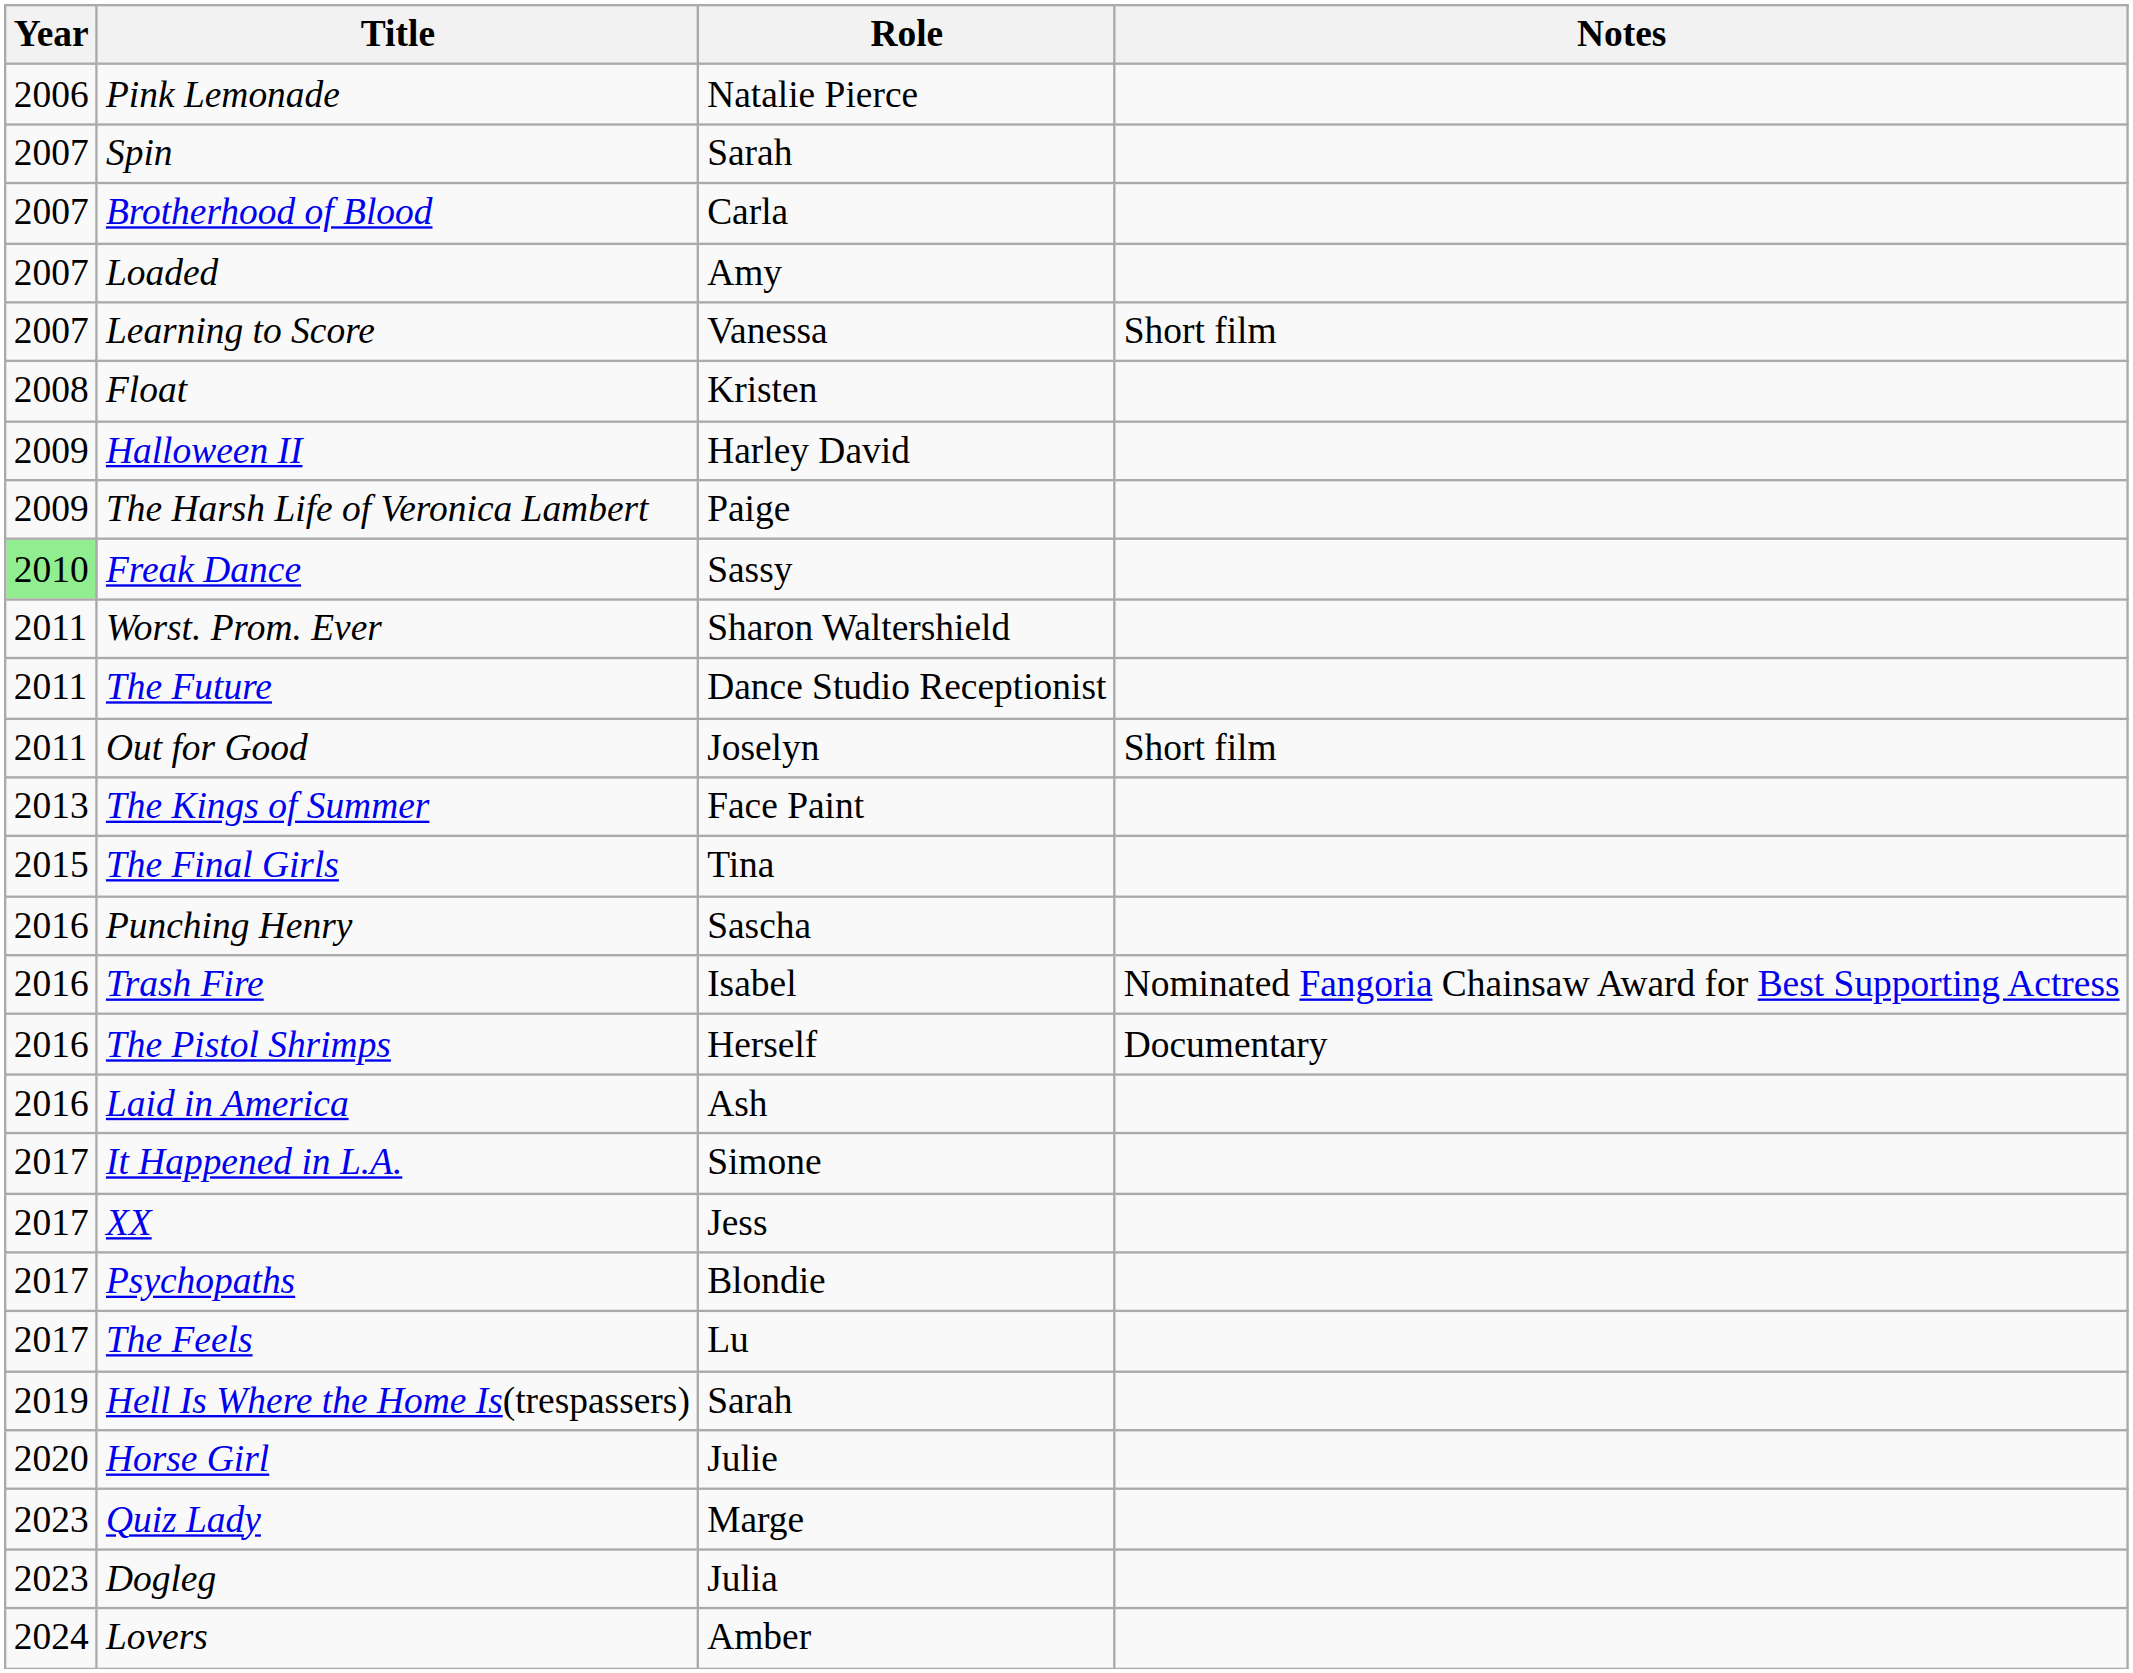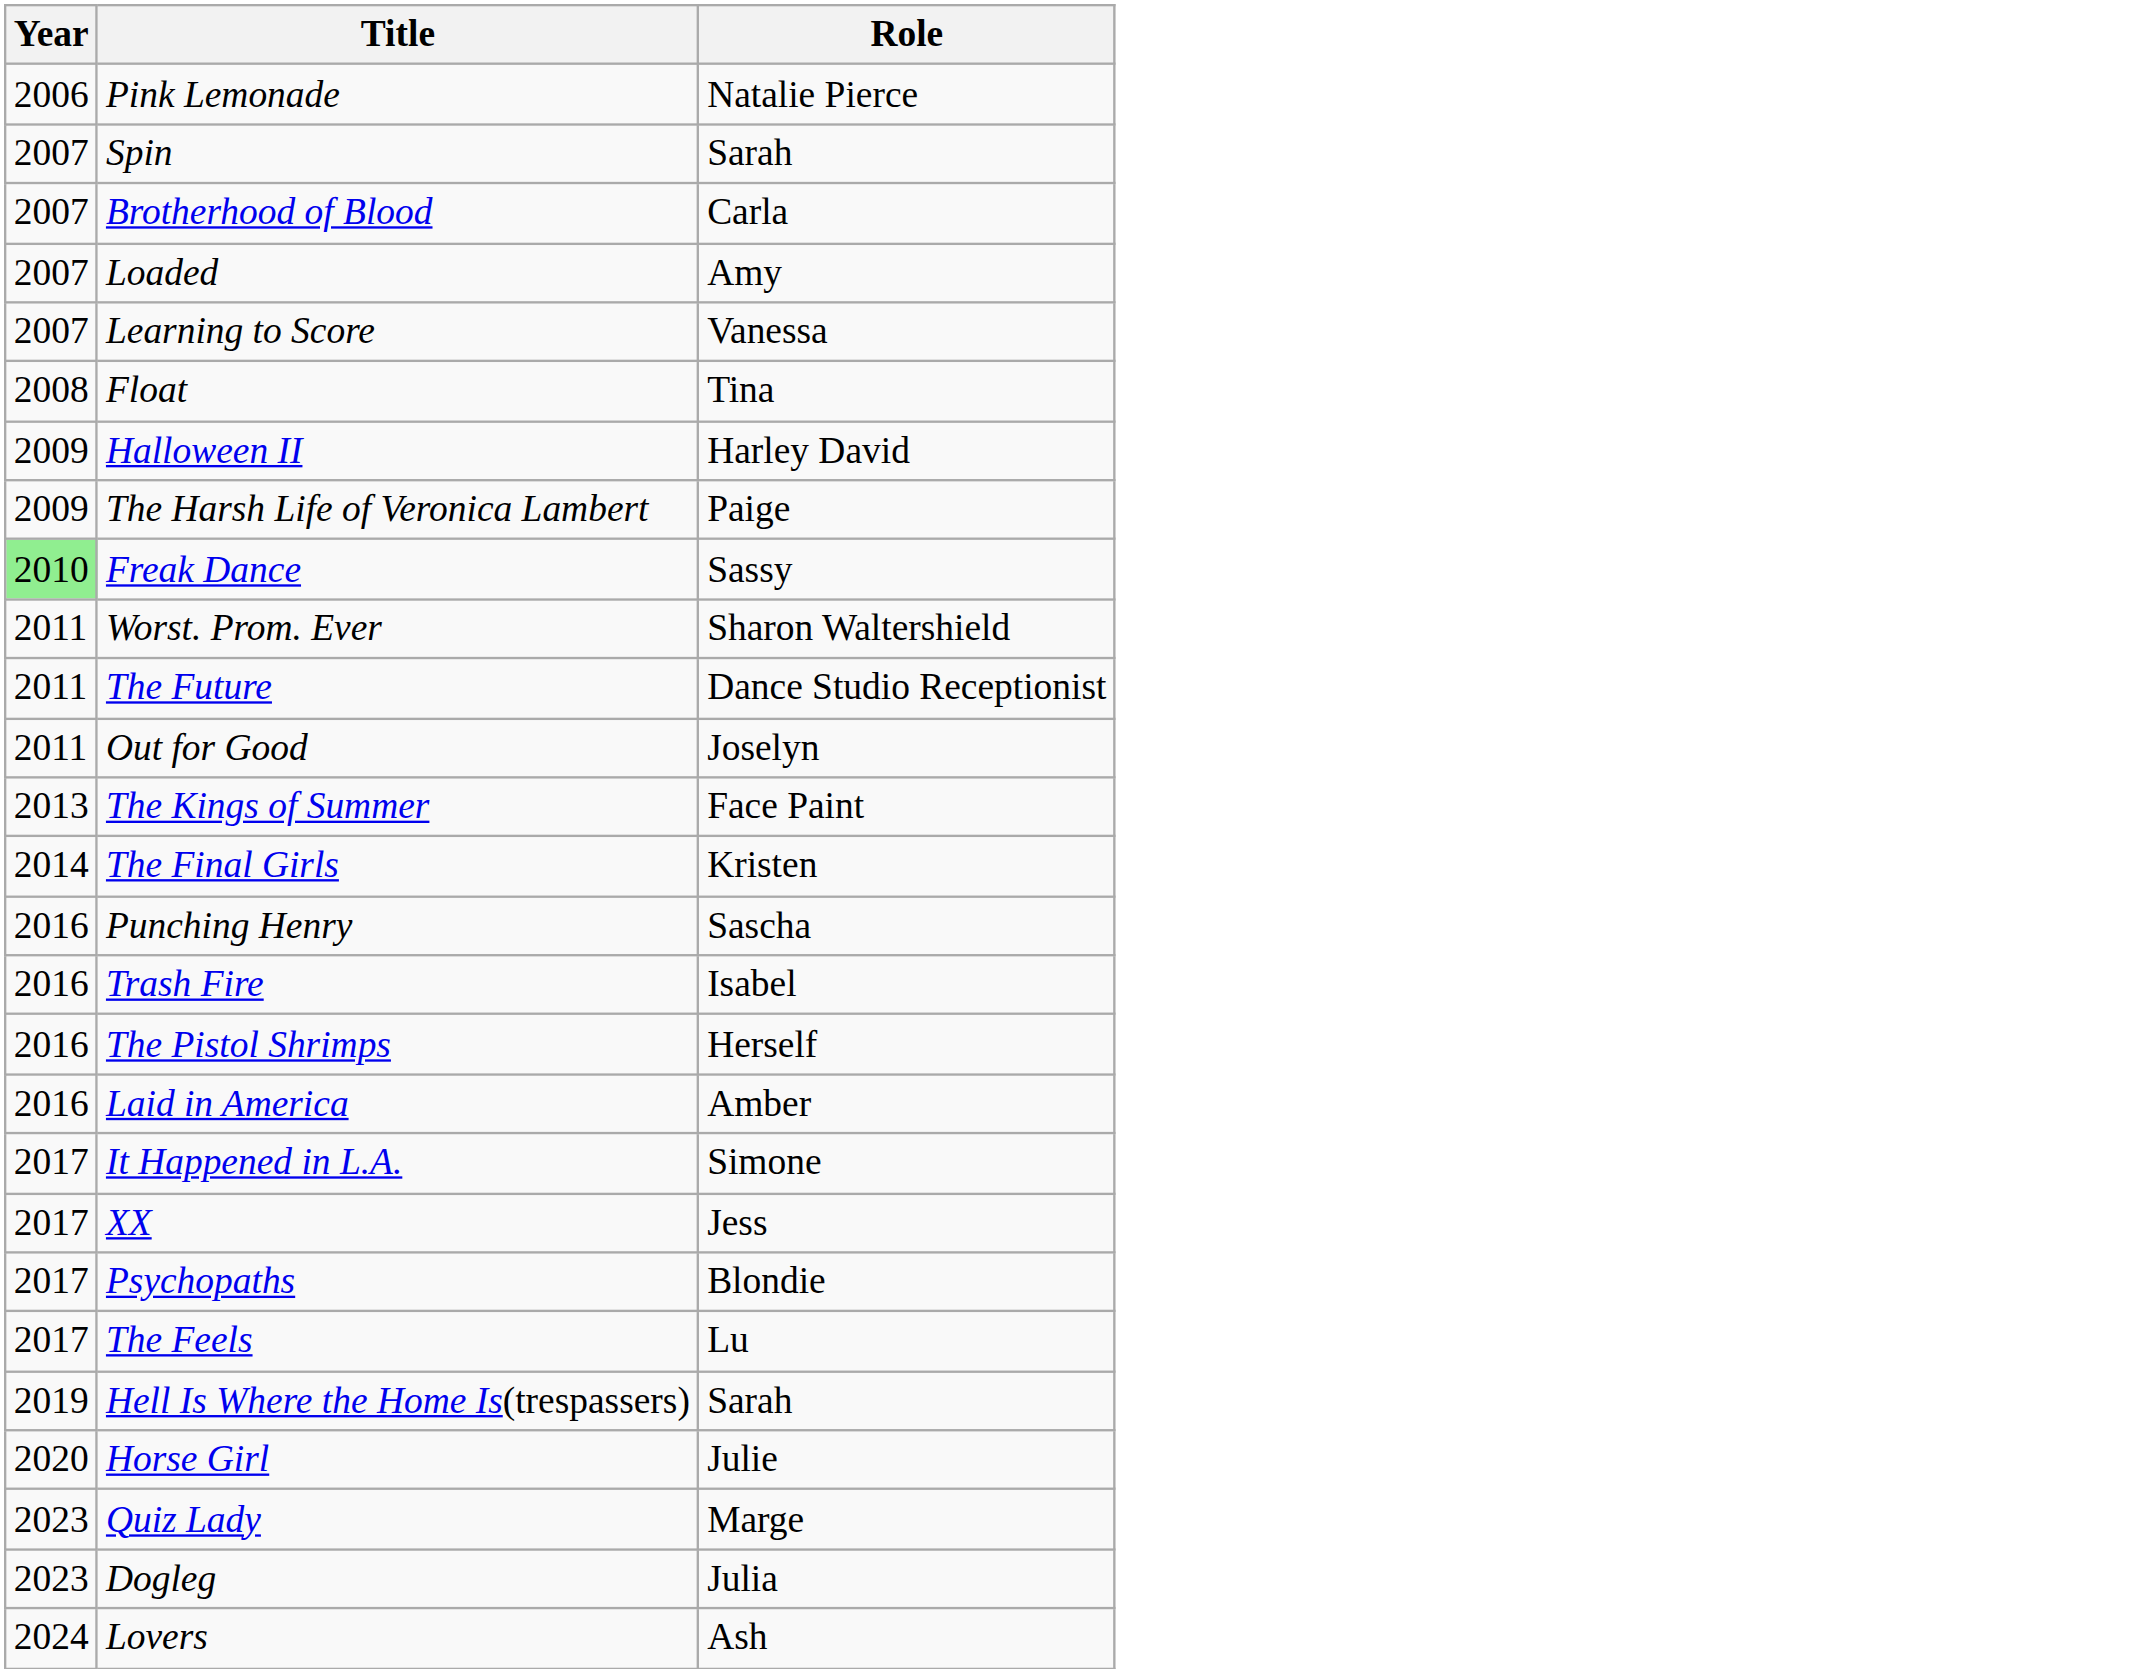 <table class="wikitable sortable">
 <tr>
 <th>Year</th>
 <th>Title</th>
 <th>Role</th>
-<th>Notes</th>
 </tr>
 <tr>
 <td>2006</td>
 <td><em>Pink Lemonade</em></td>
 <td>Natalie Pierce</td>
-<td></td>
 </tr>
 <tr>
 <td>2007</td>
 <td><em>Spin</em></td>
 <td>Sarah</td>
-<td></td>
 </tr>
 <tr>
 <td>2007</td>
 <td><em><a href='#'>Brotherhood of Blood</a></em></td>
 <td>Carla</td>
-<td></td>
 </tr>
 <tr>
 <td>2007</td>
 <td><em>Loaded</em></td>
 <td>Amy</td>
-<td></td>
 </tr>
 <tr>
 <td>2007</td>
 <td><em>Learning to Score</em></td>
 <td>Vanessa</td>
-<td>Short film</td>
 </tr>
 <tr>
 <td>2008</td>
 <td><em>Float</em></td>
-<td>Kristen</td>
-<td></td>
+<td>Tina</td>
 </tr>
 <tr>
 <td>2009</td>
 <td><em><a href='#'>Halloween II</a></em></td>
 <td>Harley David</td>
-<td></td>
 </tr>
 <tr>
 <td>2009</td>
 <td><em>The Harsh Life of Veronica Lambert</em></td>
 <td>Paige</td>
-<td></td>
 </tr>
 <tr>
 <td style="background: lightgreen;">2010</td>
 <td><em><a href='#'>Freak Dance</a></em></td>
 <td>Sassy</td>
-<td></td>
 </tr>
 <tr>
 <td>2011</td>
 <td><em>Worst. Prom. Ever</em></td>
 <td>Sharon Waltershield</td>
-<td></td>
 </tr>
 <tr>
 <td>2011</td>
 <td><em><a href='#'>The Future</a></em></td>
 <td>Dance Studio Receptionist</td>
-<td></td>
 </tr>
 <tr>
 <td>2011</td>
 <td><em>Out for Good</em></td>
 <td>Joselyn</td>
-<td>Short film</td>
 </tr>
 <tr>
 <td>2013</td>
 <td><em><a href='#'>The Kings of Summer</a></em></td>
 <td>Face Paint</td>
-<td></td>
 </tr>
 <tr>
-<td>2015</td>
+<td>2014</td>
 <td><em><a href='#'>The Final Girls</a></em></td>
-<td>Tina</td>
-<td></td>
+<td>Kristen</td>
 </tr>
 <tr>
 <td>2016</td>
 <td><em>Punching Henry</em></td>
 <td>Sascha</td>
-<td></td>
 </tr>
 <tr>
 <td>2016</td>
 <td><em><a href='#'>Trash Fire</a></em></td>
 <td>Isabel</td>
-<td>Nominated  <a href='#'>Fangoria</a> Chainsaw Award for <a href='#'>Best Supporting Actress</a></td>
 </tr>
 <tr>
 <td>2016</td>
 <td><em><a href='#'>The Pistol Shrimps</a></em></td>
 <td>Herself</td>
-<td>Documentary</td>
 </tr>
 <tr>
 <td>2016</td>
 <td><em><a href='#'>Laid in America</a></em></td>
-<td>Ash</td>
-<td></td>
+<td>Amber</td>
 </tr>
 <tr>
 <td>2017</td>
 <td><em><a href='#'>It Happened in L.A.</a></em></td>
 <td>Simone</td>
-<td></td>
 </tr>
 <tr>
 <td>2017</td>
 <td><em><a href='#'>XX</a></em></td>
 <td>Jess</td>
-<td></td>
 </tr>
 <tr>
 <td>2017</td>
 <td><em><a href='#'>Psychopaths</a></em></td>
 <td>Blondie</td>
-<td></td>
 </tr>
 <tr>
 <td>2017</td>
 <td><em><a href='#'>The Feels</a></em></td>
 <td>Lu</td>
-<td></td>
 </tr>
 <tr>
 <td>2019</td>
 <td><em><a href='#'>Hell Is Where the Home Is</a></em>(trespassers)</td>
 <td>Sarah</td>
-<td></td>
 </tr>
 <tr>
 <td>2020</td>
 <td><em><a href='#'>Horse Girl</a></em></td>
 <td>Julie</td>
-<td></td>
 </tr>
 <tr>
 <td>2023</td>
 <td><em><a href='#'>Quiz Lady</a></em></td>
 <td>Marge</td>
-<td></td>
 </tr>
 <tr>
 <td>2023</td>
 <td><em>Dogleg</em></td>
 <td>Julia</td>
-<td></td>
 </tr>
 <tr>
 <td>2024</td>
 <td><em>Lovers</em></td>
-<td>Amber</td>
-<td></td>
+<td>Ash</td>
 </tr>
 </table>
